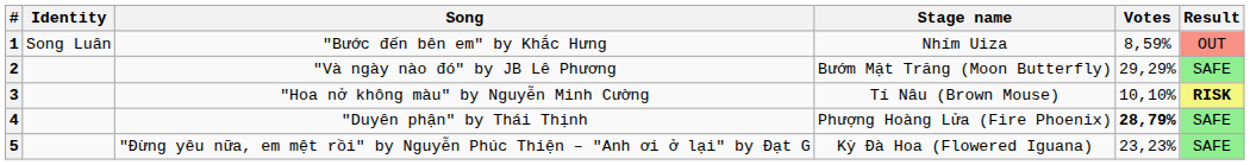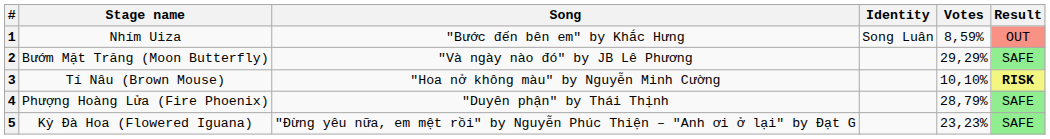 <table class="wikitable plainrowheaders" style="text-align: center;">
 <tr>
 <th>#</th>
+<th>Stage name</th>
+<th>Song</th>
 <th>Identity</th>
-<th>Song</th>
-<th>Stage name</th>
 <th>Votes<br></th>
 <th>Result</th>
 </tr>
 <tr>
 <th>1</th>
+<td>Nhím Uiza</td>
+<td>"Bước đến bên em" by Khắc Hưng</td>
 <td>Song Luân</td>
-<td>"Bước đến bên em" by Khắc Hưng</td>
-<td>Nhím Uiza</td>
 <td>8,59%</td>
 <td bgcolor="#F99185">OUT</td>
 </tr>
 <tr>
 <th>2</th>
+<td>Bướm Mặt Trăng (Moon Butterfly)</td>
+<td>"Và ngày nào đó" by JB Lê Phương</td>
 <td></td>
-<td>"Và ngày nào đó" by JB Lê Phương</td>
-<td>Bướm Mặt Trăng (Moon Butterfly)</td>
 <td>29,29%</td>
 <td bgcolor=lightgreen>SAFE</td>
 </tr>
 <tr>
 <th>3</th>
+<td>Tí Nâu (Brown Mouse)</td>
+<td>"Hoa nở không màu" by Nguyễn Minh Cường</td>
 <td></td>
-<td>"Hoa nở không màu" by Nguyễn Minh Cường</td>
-<td>Tí Nâu (Brown Mouse)</td>
 <td>10,10%</td>
 <td bgcolor="#F3F781"><strong>RISK</strong></td>
 </tr>
 <tr>
 <th>4</th>
+<td>Phượng Hoàng Lửa (Fire Phoenix)</td>
+<td>"Duyên phận" by Thái Thịnh</td>
 <td></td>
-<td>"Duyên phận" by Thái Thịnh</td>
-<td>Phượng Hoàng Lửa (Fire Phoenix)</td>
-<td><strong>28,79%</strong></td>
+<td>28,79%</td>
 <td bgcolor=lightgreen>SAFE</td>
 </tr>
 <tr>
 <th>5</th>
+<td>Kỳ Đà Hoa (Flowered Iguana)</td>
+<td>"Đừng yêu nữa, em mệt rồi" by Nguyễn Phúc Thiện – "Anh ơi ở lại" by Đạt G</td>
 <td></td>
-<td>"Đừng yêu nữa, em mệt rồi" by Nguyễn Phúc Thiện – "Anh ơi ở lại" by Đạt G</td>
-<td>Kỳ Đà Hoa (Flowered Iguana)</td>
 <td>23,23%</td>
 <td bgcolor=lightgreen>SAFE</td>
 </tr>
 </table>
